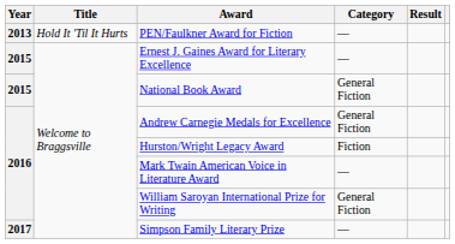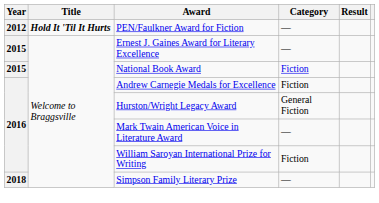 <table class="wikitable">
 <tr>
 <th>Year</th>
 <th>Title</th>
 <th>Award</th>
 <th>Category</th>
 <th>Result</th>
 <th></th>
 </tr>
 <tr>
-<th>2013</th>
-<td><em>Hold It 'Til It Hurts</em></td>
+<th>2012</th>
+<td><strong><em>Hold It 'Til It Hurts</em></strong></td>
 <td><a href='#'>PEN/Faulkner Award for Fiction</a></td>
 <td>—</td>
 <td></td>
 <td></td>
 </tr>
 <tr>
 <th>2015</th>
 <td rowspan="7"><em>Welcome to Braggsville</em></td>
 <td><a href='#'>Ernest J. Gaines Award for Literary Excellence</a></td>
 <td>—</td>
 <td></td>
 <td></td>
 </tr>
 <tr>
 <th>2015</th>
 <td><a href='#'>National Book Award</a></td>
-<td>General Fiction</td>
+<td><a href='#'>Fiction</a></td>
 <td></td>
 <td></td>
 </tr>
 <tr>
 <th rowspan="4">2016</th>
 <td><a href='#'>Andrew Carnegie Medals for Excellence</a></td>
-<td>General Fiction</td>
+<td>Fiction</td>
 <td></td>
 <td></td>
 </tr>
 <tr>
 <td><a href='#'>Hurston/Wright Legacy Award</a></td>
-<td>Fiction</td>
+<td>General Fiction</td>
 <td></td>
 <td></td>
 </tr>
 <tr>
 <td><a href='#'>Mark Twain American Voice in Literature Award</a></td>
 <td>—</td>
 <td></td>
 <td></td>
 </tr>
 <tr>
 <td><a href='#'>William Saroyan International Prize for Writing</a></td>
-<td>General Fiction</td>
+<td>Fiction</td>
 <td></td>
 <td></td>
 </tr>
 <tr>
-<th>2017</th>
+<th>2018</th>
 <td><a href='#'>Simpson Family Literary Prize</a></td>
 <td>—</td>
 <td></td>
 <td></td>
 </tr>
 </table>
